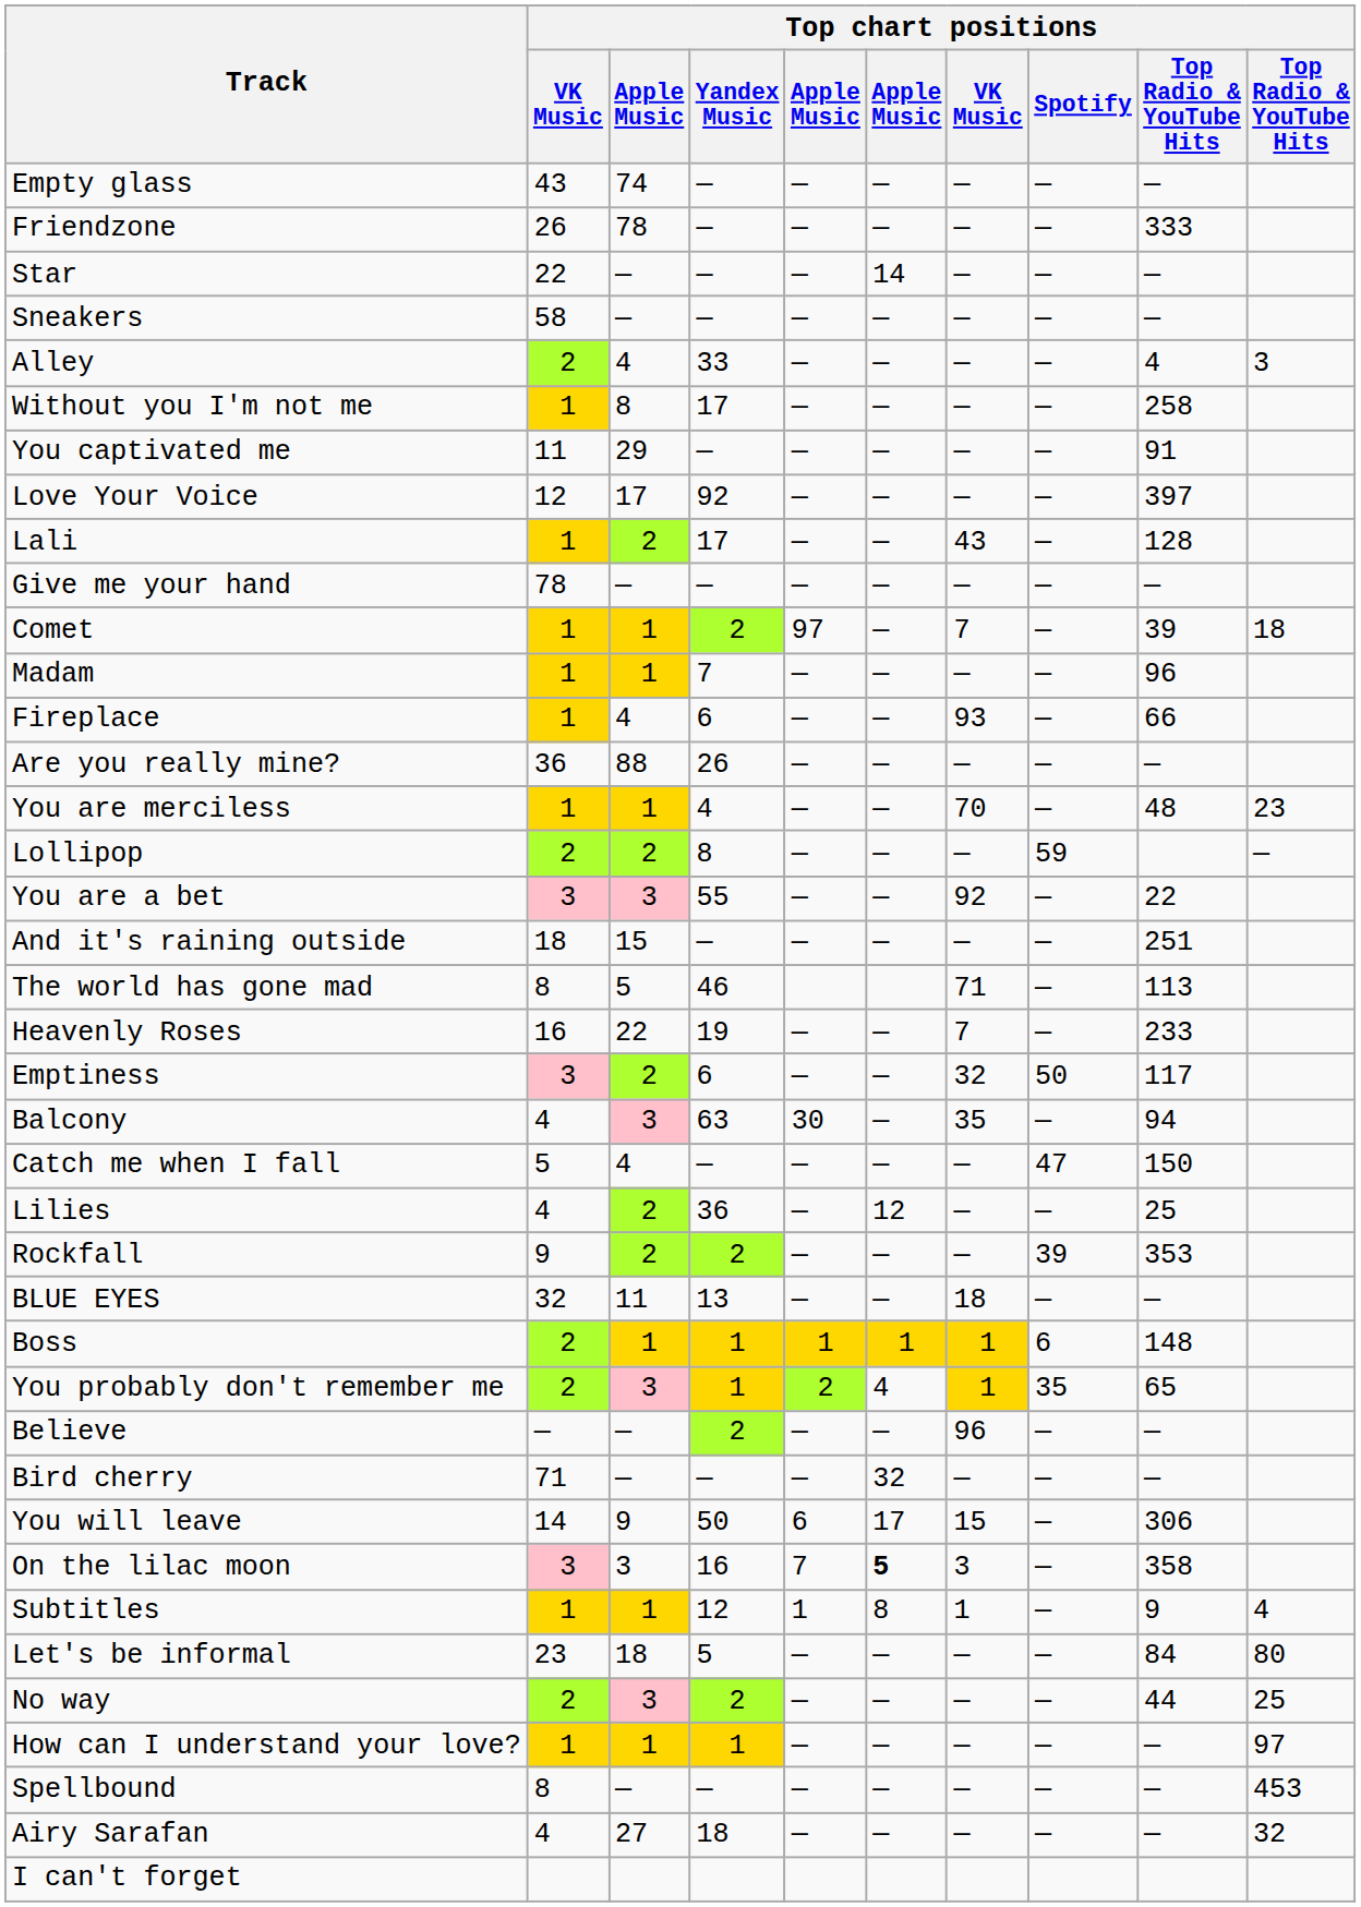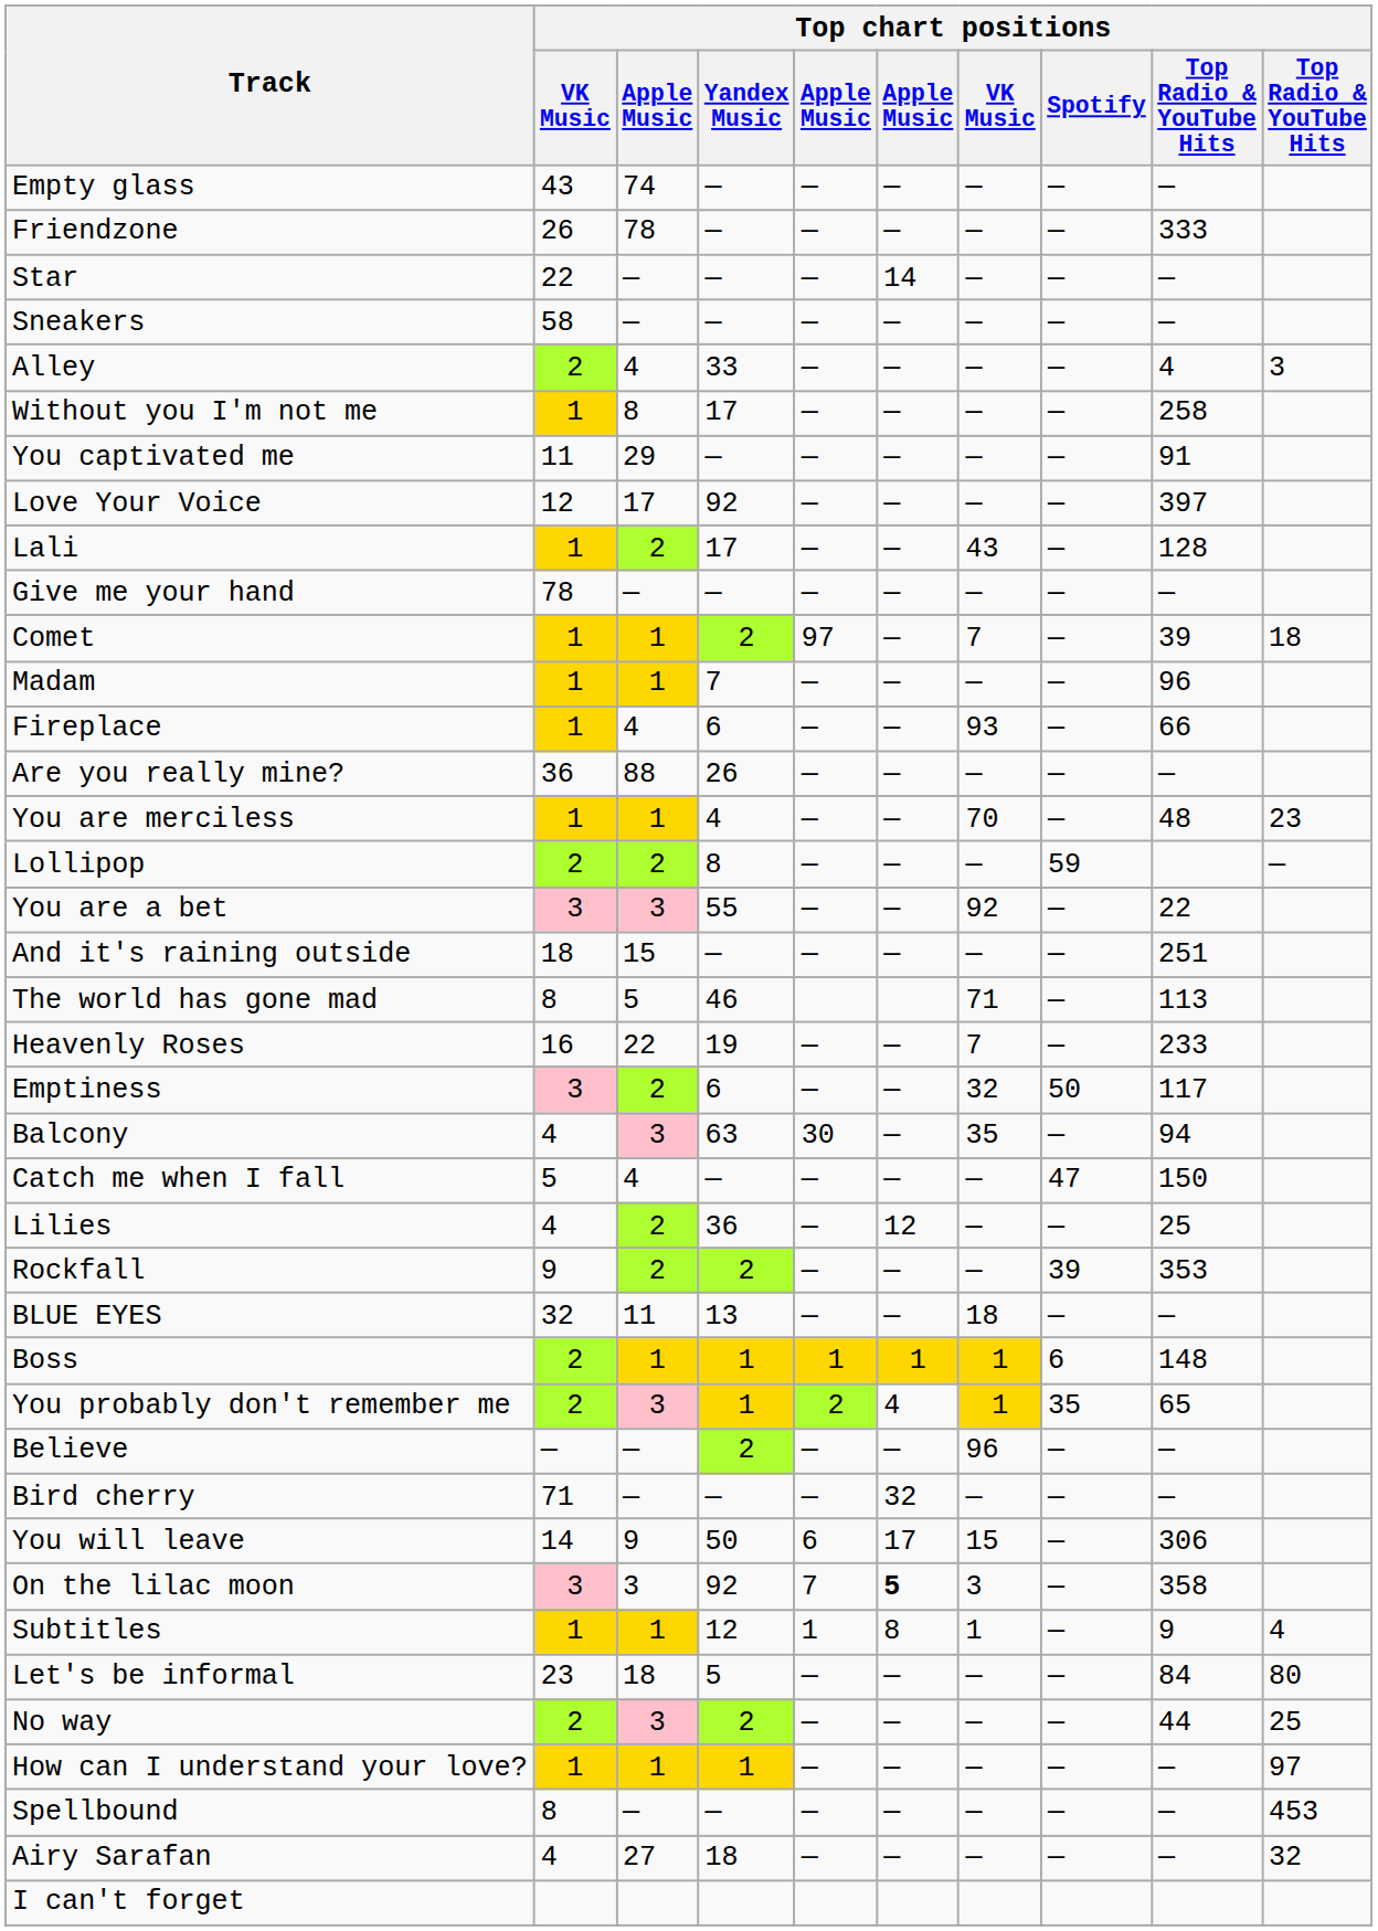 <table class="wikitable">
 <tr>
 <th rowspan="2">Track</th>
 <th colspan="9">Top chart positions</th>
 </tr>
 <tr>
 <th scope="col" style="width:3em;font-size:85%;"> <a href='#'>VK Music</a></th>
 <th scope="col" style="width:3em;font-size:85%;"> <a href='#'>Apple Music</a></th>
 <th scope="col" style="width:3em;font-size:85%;"> <a href='#'>Yandex Music</a></th>
 <th scope="col" style="width:3em;font-size:85%;"> <a href='#'>Apple  Music</a></th>
 <th scope="col" style="width:3em;font-size:85%;"> <a href='#'>Apple  Music</a></th>
 <th scope="col" style="width:3em;font-size:85%;"> <a href='#'>VK Music</a></th>
 <th scope="col" style="width:3em;font-size:85%;"> <a href='#'>Spotify</a></th>
 <th scope="col" style="width:3em;font-size:85%;"> <a href='#'>Top Radio & YouTube Hits</a></th>
 <th scope="col" style="width:3em;font-size:85%;"> <a href='#'>Top Radio & YouTube Hits</a></th>
 </tr>
 <tr>
 <td>Empty glass</td>
 <td>43</td>
 <td>74</td>
 <td>—</td>
 <td>—</td>
 <td>—</td>
 <td>—</td>
 <td>—</td>
 <td>—</td>
 <td></td>
 </tr>
 <tr>
 <td>Friendzone</td>
 <td>26</td>
 <td>78</td>
 <td>—</td>
 <td>—</td>
 <td>—</td>
 <td>—</td>
 <td>—</td>
 <td>333</td>
 <td></td>
 </tr>
 <tr>
 <td>Star</td>
 <td>22</td>
 <td>—</td>
 <td>—</td>
 <td>—</td>
 <td>14</td>
 <td>—</td>
 <td>—</td>
 <td>—</td>
 <td></td>
 </tr>
 <tr>
 <td>Sneakers</td>
 <td>58</td>
 <td>—</td>
 <td>—</td>
 <td>—</td>
 <td>—</td>
 <td>—</td>
 <td>—</td>
 <td>—</td>
 <td></td>
 </tr>
 <tr>
 <td>Alley</td>
 <td align="center" style="background:GreenYellow">2</td>
 <td>4</td>
 <td>33</td>
 <td>—</td>
 <td>—</td>
 <td>—</td>
 <td>—</td>
 <td>4</td>
 <td>3</td>
 </tr>
 <tr>
 <td>Without you I'm not me</td>
 <td align="center" style="background:gold">1</td>
 <td>8</td>
 <td>17</td>
 <td>—</td>
 <td>—</td>
 <td>—</td>
 <td>—</td>
 <td>258</td>
 <td></td>
 </tr>
 <tr>
 <td>You captivated me</td>
 <td>11</td>
 <td>29</td>
 <td>—</td>
 <td>—</td>
 <td>—</td>
 <td>—</td>
 <td>—</td>
 <td>91</td>
 <td></td>
 </tr>
 <tr>
 <td>Love Your Voice</td>
 <td>12</td>
 <td>17</td>
 <td>92</td>
 <td>—</td>
 <td>—</td>
 <td>—</td>
 <td>—</td>
 <td>397</td>
 <td></td>
 </tr>
 <tr>
 <td>Lali</td>
 <td align="center" style="background:gold">1</td>
 <td align="center" style="background:GreenYellow">2</td>
 <td>17</td>
 <td>—</td>
 <td>—</td>
 <td>43</td>
 <td>—</td>
 <td>128</td>
 <td></td>
 </tr>
 <tr>
 <td>Give me your hand</td>
 <td>78</td>
 <td>—</td>
 <td>—</td>
 <td>—</td>
 <td>—</td>
 <td>—</td>
 <td>—</td>
 <td>—</td>
 <td></td>
 </tr>
 <tr>
 <td>Comet</td>
 <td align="center" style="background:gold">1</td>
 <td align="center" style="background:gold">1</td>
 <td align="center" style="background:GreenYellow">2</td>
 <td>97</td>
 <td>—</td>
 <td>7</td>
 <td>—</td>
 <td>39</td>
 <td>18</td>
 </tr>
 <tr>
 <td>Madam</td>
 <td align="center" style="background:gold">1</td>
 <td align="center" style="background:gold">1</td>
 <td>7</td>
 <td>—</td>
 <td>—</td>
 <td>—</td>
 <td>—</td>
 <td>96</td>
 <td></td>
 </tr>
 <tr>
 <td>Fireplace</td>
 <td align="center" style="background:gold">1</td>
 <td>4</td>
 <td>6</td>
 <td>—</td>
 <td>—</td>
 <td>93</td>
 <td>—</td>
 <td>66</td>
 <td></td>
 </tr>
 <tr>
 <td>Are you really mine?</td>
 <td>36</td>
 <td>88</td>
 <td>26</td>
 <td>—</td>
 <td>—</td>
 <td>—</td>
 <td>—</td>
 <td>—</td>
 <td></td>
 </tr>
 <tr>
 <td>You are merciless</td>
 <td align="center" style="background:gold">1</td>
 <td align="center" style="background:gold">1</td>
 <td>4</td>
 <td>—</td>
 <td>—</td>
 <td>70</td>
 <td>—</td>
 <td>48</td>
 <td>23</td>
 </tr>
 <tr>
 <td>Lollipop</td>
 <td align="center" style="background:GreenYellow">2</td>
 <td align="center" style="background:GreenYellow">2</td>
 <td>8</td>
 <td>—</td>
 <td>—</td>
 <td>—</td>
 <td>59</td>
 <td></td>
 <td>—</td>
 </tr>
 <tr>
 <td>You are a bet</td>
 <td align="center" style="background:Pink">3</td>
 <td align="center" style="background:Pink">3</td>
 <td>55</td>
 <td>—</td>
 <td>—</td>
 <td>92</td>
 <td>—</td>
 <td>22</td>
 <td></td>
 </tr>
 <tr>
 <td>And it's raining outside</td>
 <td>18</td>
 <td>15</td>
 <td>—</td>
 <td>—</td>
 <td>—</td>
 <td>—</td>
 <td>—</td>
 <td>251</td>
 <td></td>
 </tr>
 <tr>
 <td>The world has gone mad</td>
 <td>8</td>
 <td>5</td>
 <td>46</td>
 <td></td>
 <td></td>
 <td>71</td>
 <td>—</td>
 <td>113</td>
 <td></td>
 </tr>
 <tr>
 <td>Heavenly Roses</td>
 <td>16</td>
 <td>22</td>
 <td>19</td>
 <td>—</td>
 <td>—</td>
 <td>7</td>
 <td>—</td>
 <td>233</td>
 </tr>
 <tr>
 <td>Emptiness</td>
 <td align="center" style="background:Pink">3</td>
 <td align="center" style="background:GreenYellow">2</td>
 <td>6</td>
 <td>—</td>
 <td>—</td>
 <td>32</td>
 <td>50</td>
 <td>117</td>
 <td></td>
 </tr>
 <tr>
 <td>Balcony</td>
 <td>4</td>
 <td align="center" style="background:Pink">3</td>
 <td>63</td>
 <td>30</td>
 <td>—</td>
 <td>35</td>
 <td>—</td>
 <td>94</td>
 <td></td>
 </tr>
 <tr>
 <td>Catch me when I fall</td>
 <td>5</td>
 <td>4</td>
 <td>—</td>
 <td>—</td>
 <td>—</td>
 <td>—</td>
 <td>47</td>
 <td>150</td>
 <td></td>
 </tr>
 <tr>
 <td>Lilies</td>
 <td>4</td>
 <td align="center" style="background:GreenYellow">2</td>
 <td>36</td>
 <td>—</td>
 <td>12</td>
 <td>—</td>
 <td>—</td>
 <td>25</td>
 <td></td>
 </tr>
 <tr>
 <td>Rockfall</td>
 <td>9</td>
 <td align="center" style="background:GreenYellow">2</td>
 <td align="center" style="background:GreenYellow">2</td>
 <td>—</td>
 <td>—</td>
 <td>—</td>
 <td>39</td>
 <td>353</td>
 <td></td>
 </tr>
 <tr>
 <td>BLUE EYES</td>
 <td>32</td>
 <td>11</td>
 <td>13</td>
 <td>—</td>
 <td>—</td>
 <td>18</td>
 <td>—</td>
 <td>—</td>
 <td></td>
 </tr>
 <tr>
 <td>Boss</td>
 <td align="center" style="background:GreenYellow">2</td>
 <td align="center" style="background:gold">1</td>
 <td align="center" style="background:gold">1</td>
 <td align="center" style="background:gold">1</td>
 <td align="center" style="background:gold">1</td>
 <td align="center" style="background:gold">1</td>
 <td>6</td>
 <td>148</td>
 <td></td>
 </tr>
 <tr>
 <td>You probably don't remember me</td>
 <td align="center" style="background:GreenYellow">2</td>
 <td align="center" style="background:Pink">3</td>
 <td align="center" style="background:gold">1</td>
 <td align="center" style="background:GreenYellow">2</td>
 <td>4</td>
 <td align="center" style="background:gold">1</td>
 <td>35</td>
 <td>65</td>
 <td></td>
 </tr>
 <tr>
 <td>Believe</td>
 <td>—</td>
 <td>—</td>
 <td align="center" style="background:GreenYellow">2</td>
 <td>—</td>
 <td>—</td>
 <td>96</td>
 <td>—</td>
 <td>—</td>
 <td></td>
 </tr>
 <tr>
 <td>Bird cherry</td>
 <td>71</td>
 <td>—</td>
 <td>—</td>
 <td>—</td>
 <td>32</td>
 <td>—</td>
 <td>—</td>
 <td>—</td>
 <td></td>
 </tr>
 <tr>
 <td>You will leave</td>
 <td>14</td>
 <td>9</td>
 <td>50</td>
 <td>6</td>
 <td>17</td>
 <td>15</td>
 <td>—</td>
 <td>306</td>
 <td></td>
 </tr>
 <tr>
 <td>On the lilac moon</td>
 <td align="center" style="background:Pink">3</td>
 <td>3</td>
-<td>16</td>
+<td>92</td>
 <td>7</td>
 <td><strong>5</strong></td>
 <td>3</td>
 <td>—</td>
 <td>358</td>
 <td></td>
 </tr>
 <tr>
 <td>Subtitles</td>
 <td align="center" style="background:gold">1</td>
 <td align="center" style="background:gold">1</td>
 <td>12</td>
 <td>1</td>
 <td>8</td>
 <td>1</td>
 <td>—</td>
 <td>9</td>
 <td>4</td>
 </tr>
 <tr>
 <td>Let's be informal</td>
 <td>23</td>
 <td>18</td>
 <td>5</td>
 <td>—</td>
 <td>—</td>
 <td>—</td>
 <td>—</td>
 <td>84</td>
 <td>80</td>
 </tr>
 <tr>
 <td>No way</td>
 <td align="center" style="background:GreenYellow">2</td>
 <td align="center" style="background:Pink">3</td>
 <td align="center" style="background:GreenYellow">2</td>
 <td>—</td>
 <td>—</td>
 <td>—</td>
 <td>—</td>
 <td>44</td>
 <td>25</td>
 </tr>
 <tr>
 <td>How can I understand your love?</td>
 <td align="center" style="background:gold">1</td>
 <td align="center" style="background:gold">1</td>
 <td align="center" style="background:gold">1</td>
 <td>—</td>
 <td>—</td>
 <td>—</td>
 <td>—</td>
 <td>—</td>
 <td>97</td>
 </tr>
 <tr>
 <td>Spellbound</td>
 <td>8</td>
 <td>—</td>
 <td>—</td>
 <td>—</td>
 <td>—</td>
 <td>—</td>
 <td>—</td>
 <td>—</td>
 <td>453</td>
 </tr>
 <tr>
 <td>Airy Sarafan</td>
 <td>4</td>
 <td>27</td>
 <td>18</td>
 <td>—</td>
 <td>—</td>
 <td>—</td>
 <td>—</td>
 <td>—</td>
 <td>32</td>
 </tr>
 <tr>
 <td>I can't forget</td>
 <td></td>
 <td></td>
 <td></td>
 <td></td>
 <td></td>
 <td></td>
 <td></td>
 <td></td>
 <td></td>
 </tr>
 </table>
